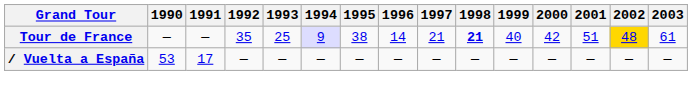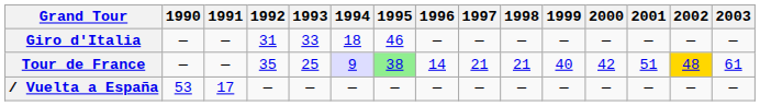 <table class="wikitable plainrowheaders">
 <tr>
 <th scope="col"><a href='#'>Grand Tour</a></th>
 <th scope="col">1990</th>
 <th scope="col">1991</th>
 <th scope="col">1992</th>
 <th scope="col">1993</th>
 <th scope="col">1994</th>
 <th scope="col">1995</th>
 <th scope="col">1996</th>
 <th scope="col">1997</th>
 <th scope="col">1998</th>
 <th scope="col">1999</th>
 <th scope="col">2000</th>
 <th scope="col">2001</th>
 <th scope="col">2002</th>
 <th scope="col">2003</th>
 </tr>
 <tr style="text-align:center;">
+<th scope="row"> <a href='#'>Giro d'Italia</a></th>
+<td>—</td>
+<td>—</td>
+<td><a href='#'>31</a></td>
+<td><a href='#'>33</a></td>
+<td><a href='#'>18</a></td>
+<td><a href='#'>46</a></td>
+<td>—</td>
+<td>—</td>
+<td>—</td>
+<td>—</td>
+<td>—</td>
+<td>—</td>
+<td>—</td>
+<td>—</td>
+</tr>
+<tr style="text-align:center;">
 <th scope="row"> <a href='#'>Tour de France</a></th>
 <td>—</td>
 <td>—</td>
 <td><a href='#'>35</a></td>
 <td><a href='#'>25</a></td>
 <td style="background:#ddf;"><a href='#'>9</a></td>
-<td><a href='#'>38</a></td>
+<td style="background: lightgreen;"><a href='#'>38</a></td>
 <td><a href='#'>14</a></td>
 <td><a href='#'>21</a></td>
-<td><strong><a href='#'>21</a></strong></td>
+<td><a href='#'>21</a></td>
 <td><a href='#'>40</a></td>
 <td><a href='#'>42</a></td>
 <td><a href='#'>51</a></td>
 <td style="background: gold;"><a href='#'>48</a></td>
 <td><a href='#'>61</a></td>
 </tr>
 <tr style="text-align:center;">
 <th scope="row">/ <a href='#'>Vuelta a España</a></th>
 <td><a href='#'>53</a></td>
 <td><a href='#'>17</a></td>
 <td>—</td>
 <td>—</td>
 <td>—</td>
 <td>—</td>
 <td>—</td>
 <td>—</td>
 <td>—</td>
 <td>—</td>
 <td>—</td>
 <td>—</td>
 <td>—</td>
 <td>—</td>
 </tr>
 </table>
